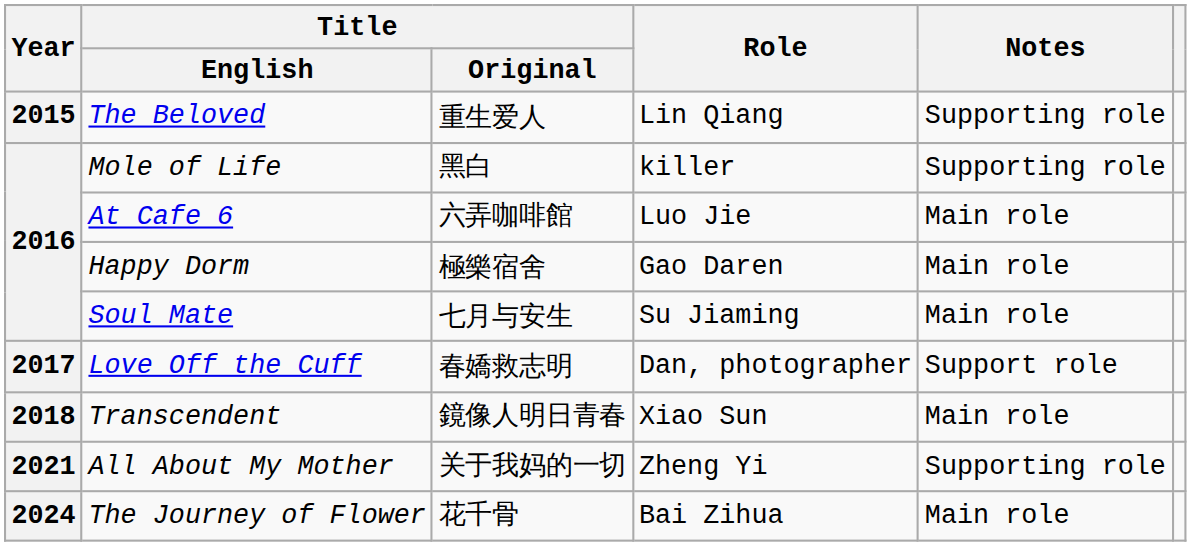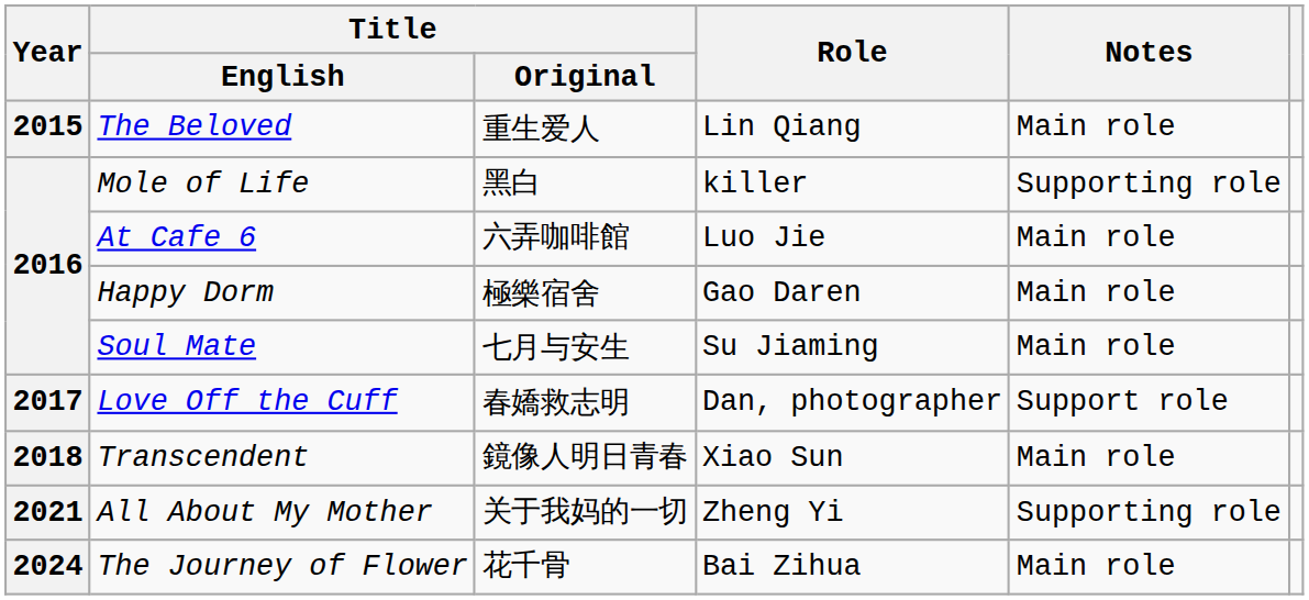 <table class="wikitable sortable plainrowheaders">
 <tr>
 <th scope="col" rowspan="2">Year</th>
 <th scope="col" colspan="2">Title</th>
 <th scope="col" rowspan="2">Role</th>
 <th scope="col" rowspan="2">Notes</th>
 <th scope="col" rowspan="2" class="unsortable"></th>
 </tr>
 <tr>
 <th scope="col">English</th>
 <th scope="col">Original</th>
 </tr>
 <tr>
 <th scope="row">2015</th>
 <td><em><a href='#'>The Beloved</a></em></td>
 <td>重生爱人</td>
 <td>Lin Qiang</td>
-<td>Supporting role</td>
+<td>Main role</td>
 <td></td>
 </tr>
 <tr>
 <th rowspan="4" scope="row">2016</th>
 <td><em>Mole of Life</em></td>
 <td>黑白</td>
 <td>killer</td>
 <td>Supporting role</td>
 <td></td>
 </tr>
 <tr>
 <td><em><a href='#'>At Cafe 6</a></em></td>
 <td>六弄咖啡館</td>
 <td>Luo Jie</td>
 <td>Main role</td>
 <td></td>
 </tr>
 <tr>
 <td><em>Happy Dorm</em></td>
 <td>極樂宿舍</td>
 <td>Gao Daren</td>
 <td>Main role</td>
 <td></td>
 </tr>
 <tr>
 <td><em><a href='#'>Soul Mate</a></em></td>
 <td>七月与安生</td>
 <td>Su Jiaming</td>
 <td>Main role</td>
 <td></td>
 </tr>
 <tr>
 <th scope="row">2017</th>
 <td><em><a href='#'>Love Off the Cuff</a></em></td>
 <td>春嬌救志明</td>
 <td>Dan, photographer</td>
 <td>Support role</td>
 <td></td>
 </tr>
 <tr>
 <th scope="row">2018</th>
 <td><em>Transcendent</em></td>
 <td>鏡像人明日青春</td>
 <td>Xiao Sun</td>
 <td>Main role</td>
 <td></td>
 </tr>
 <tr>
 <th scope="row">2021</th>
 <td><em>All About My Mother</em></td>
 <td>关于我妈的一切</td>
 <td>Zheng Yi</td>
 <td>Supporting role</td>
 <td></td>
 </tr>
 <tr>
 <th scope="row">2024</th>
 <td><em>The Journey of Flower</em></td>
 <td>花千骨</td>
 <td>Bai Zihua</td>
 <td>Main role</td>
 <td></td>
 </tr>
 </table>
